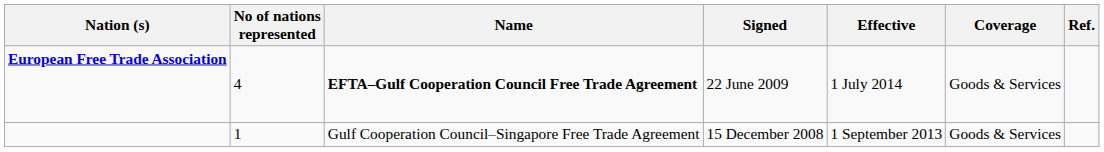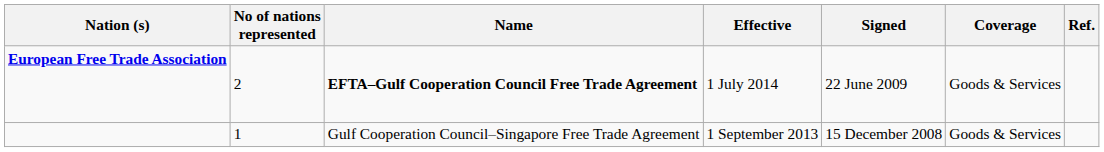 <table class="wikitable sortable">
 <tr>
 <th>Nation (s)</th>
 <th>No of nations <br>represented</th>
 <th>Name</th>
+<th>Effective</th>
 <th>Signed</th>
-<th>Effective</th>
 <th>Coverage</th>
 <th>Ref.</th>
 </tr>
 <tr>
 <td><strong><a href='#'>European Free Trade Association</a></strong><br><br><br><br></td>
-<td>4</td>
+<td>2</td>
 <td><strong>EFTA–Gulf Cooperation Council Free Trade Agreement</strong></td>
+<td>1 July 2014</td>
 <td>22 June 2009</td>
-<td>1 July 2014</td>
 <td>Goods & Services</td>
 <td></td>
 </tr>
 <tr>
 <td></td>
 <td>1</td>
 <td>Gulf Cooperation Council–Singapore Free Trade Agreement</td>
+<td>1 September 2013</td>
 <td>15 December 2008</td>
-<td>1 September 2013</td>
 <td>Goods & Services</td>
 <td></td>
 </tr>
 </table>
